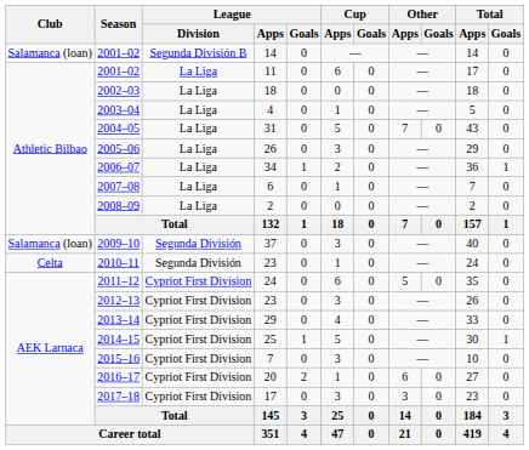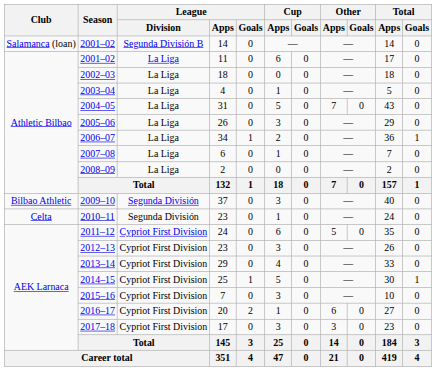 <table class="wikitable" style="text-align:center">
 <tr>
 <th rowspan="2">Club</th>
 <th rowspan="2">Season</th>
 <th colspan="3">League</th>
 <th colspan="2">Cup</th>
 <th colspan="2">Other</th>
 <th colspan="2">Total</th>
 </tr>
 <tr>
 <th>Division</th>
 <th>Apps</th>
 <th>Goals</th>
 <th>Apps</th>
 <th>Goals</th>
 <th>Apps</th>
 <th>Goals</th>
 <th>Apps</th>
 <th>Goals</th>
 </tr>
 <tr>
 <td><a href='#'>Salamanca</a> (loan)</td>
 <td><a href='#'>2001–02</a></td>
 <td><a href='#'>Segunda División B</a></td>
 <td>14</td>
 <td>0</td>
 <td colspan="2">—</td>
 <td colspan="2">—</td>
 <td>14</td>
 <td>0</td>
 </tr>
 <tr>
 <td rowspan="9"><a href='#'>Athletic Bilbao</a></td>
 <td><a href='#'>2001–02</a></td>
 <td><a href='#'>La Liga</a></td>
 <td>11</td>
 <td>0</td>
 <td>6</td>
 <td>0</td>
 <td colspan="2">—</td>
 <td>17</td>
 <td>0</td>
 </tr>
 <tr>
 <td><a href='#'>2002–03</a></td>
 <td>La Liga</td>
 <td>18</td>
 <td>0</td>
 <td>0</td>
 <td>0</td>
 <td colspan="2">—</td>
 <td>18</td>
 <td>0</td>
 </tr>
 <tr>
 <td><a href='#'>2003–04</a></td>
 <td>La Liga</td>
 <td>4</td>
 <td>0</td>
 <td>1</td>
 <td>0</td>
 <td colspan="2">—</td>
 <td>5</td>
 <td>0</td>
 </tr>
 <tr>
 <td><a href='#'>2004–05</a></td>
 <td>La Liga</td>
 <td>31</td>
 <td>0</td>
 <td>5</td>
 <td>0</td>
 <td>7</td>
 <td>0</td>
 <td>43</td>
 <td>0</td>
 </tr>
 <tr>
 <td><a href='#'>2005–06</a></td>
 <td>La Liga</td>
 <td>26</td>
 <td>0</td>
 <td>3</td>
 <td>0</td>
 <td colspan="2">—</td>
 <td>29</td>
 <td>0</td>
 </tr>
 <tr>
 <td><a href='#'>2006–07</a></td>
 <td>La Liga</td>
 <td>34</td>
 <td>1</td>
 <td>2</td>
 <td>0</td>
 <td colspan="2">—</td>
 <td>36</td>
 <td>1</td>
 </tr>
 <tr>
 <td><a href='#'>2007–08</a></td>
 <td>La Liga</td>
 <td>6</td>
 <td>0</td>
 <td>1</td>
 <td>0</td>
 <td colspan="2">—</td>
 <td>7</td>
 <td>0</td>
 </tr>
 <tr>
 <td><a href='#'>2008–09</a></td>
 <td>La Liga</td>
 <td>2</td>
 <td>0</td>
 <td>0</td>
 <td>0</td>
 <td colspan="2">—</td>
 <td>2</td>
 <td>0</td>
 </tr>
 <tr>
 <th colspan="2">Total</th>
 <th>132</th>
 <th>1</th>
 <th>18</th>
 <th>0</th>
 <th>7</th>
 <th>0</th>
 <th>157</th>
 <th>1</th>
 </tr>
 <tr>
-<td><a href='#'>Salamanca</a> (loan)</td>
+<td><a href='#'>Bilbao Athletic</a></td>
 <td><a href='#'>2009–10</a></td>
 <td><a href='#'>Segunda División</a></td>
 <td>37</td>
 <td>0</td>
 <td>3</td>
 <td>0</td>
 <td colspan="2">—</td>
 <td>40</td>
 <td>0</td>
 </tr>
 <tr>
 <td><a href='#'>Celta</a></td>
 <td><a href='#'>2010–11</a></td>
 <td>Segunda División</td>
 <td>23</td>
 <td>0</td>
 <td>1</td>
 <td>0</td>
 <td colspan="2">—</td>
 <td>24</td>
 <td>0</td>
 </tr>
 <tr>
 <td rowspan="8"><a href='#'>AEK Larnaca</a></td>
 <td><a href='#'>2011–12</a></td>
 <td><a href='#'>Cypriot First Division</a></td>
 <td>24</td>
 <td>0</td>
 <td>6</td>
 <td>0</td>
 <td>5</td>
 <td>0</td>
 <td>35</td>
 <td>0</td>
 </tr>
 <tr>
 <td><a href='#'>2012–13</a></td>
 <td>Cypriot First Division</td>
 <td>23</td>
 <td>0</td>
 <td>3</td>
 <td>0</td>
 <td colspan="2">—</td>
 <td>26</td>
 <td>0</td>
 </tr>
 <tr>
 <td><a href='#'>2013–14</a></td>
 <td>Cypriot First Division</td>
 <td>29</td>
 <td>0</td>
 <td>4</td>
 <td>0</td>
 <td colspan="2">—</td>
 <td>33</td>
 <td>0</td>
 </tr>
 <tr>
 <td><a href='#'>2014–15</a></td>
 <td>Cypriot First Division</td>
 <td>25</td>
 <td>1</td>
 <td>5</td>
 <td>0</td>
 <td colspan="2">—</td>
 <td>30</td>
 <td>1</td>
 </tr>
 <tr>
 <td><a href='#'>2015–16</a></td>
 <td>Cypriot First Division</td>
 <td>7</td>
 <td>0</td>
 <td>3</td>
 <td>0</td>
 <td colspan="2">—</td>
 <td>10</td>
 <td>0</td>
 </tr>
 <tr>
 <td><a href='#'>2016–17</a></td>
 <td>Cypriot First Division</td>
 <td>20</td>
 <td>2</td>
 <td>1</td>
 <td>0</td>
 <td>6</td>
 <td>0</td>
 <td>27</td>
 <td>0</td>
 </tr>
 <tr>
 <td><a href='#'>2017–18</a></td>
 <td>Cypriot First Division</td>
 <td>17</td>
 <td>0</td>
 <td>3</td>
 <td>0</td>
 <td>3</td>
 <td>0</td>
 <td>23</td>
 <td>0</td>
 </tr>
 <tr>
 <th colspan="2">Total</th>
 <th>145</th>
 <th>3</th>
 <th>25</th>
 <th>0</th>
 <th>14</th>
 <th>0</th>
 <th>184</th>
 <th>3</th>
 </tr>
 <tr>
 <th colspan="3">Career total</th>
 <th>351</th>
 <th>4</th>
 <th>47</th>
 <th>0</th>
 <th>21</th>
 <th>0</th>
 <th>419</th>
 <th>4</th>
 </tr>
 </table>
